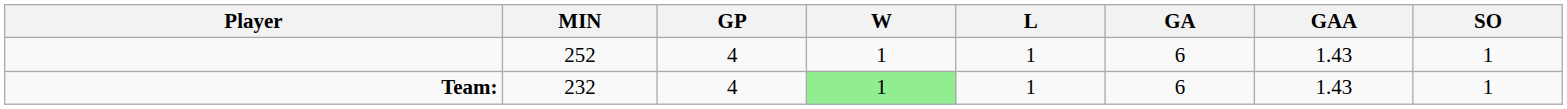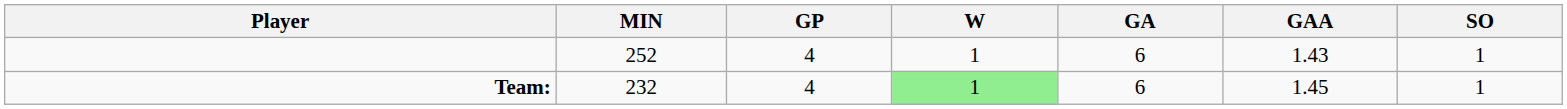 <table class="wikitable sortable" width="60%">
 <tr>
 <th bgcolor="#DDDDFF" width="10%">Player</th>
 <th width="3%" bgcolor="#DDDDFF" title="Minutes played">MIN</th>
 <th width="3%" bgcolor="#DDDDFF" title="Games played in">GP</th>
 <th width="3%" bgcolor="#DDDDFF" title="Wins">W</th>
-<th width="3%" bgcolor="#DDDDFF"title="Losses">L</th>
 <th width="3%" bgcolor="#DDDDFF" title="Goals against">GA</th>
 <th width="3%" bgcolor="#DDDDFF" title="Goals against average">GAA</th>
 <th width="3%" bgcolor="#DDDDFF" title="Shut-outs">SO</th>
 </tr>
 <tr align="center">
 <td align="right"></td>
 <td>252</td>
 <td>4</td>
-<td>1</td>
 <td>1</td>
 <td>6</td>
 <td>1.43</td>
 <td>1</td>
 </tr>
 <tr align="center">
 <td align="right"><strong>Team:</strong></td>
 <td>232</td>
 <td>4</td>
 <td style="background: lightgreen;">1</td>
-<td>1</td>
 <td>6</td>
-<td>1.43</td>
+<td>1.45</td>
 <td>1</td>
 </tr>
 </table>
